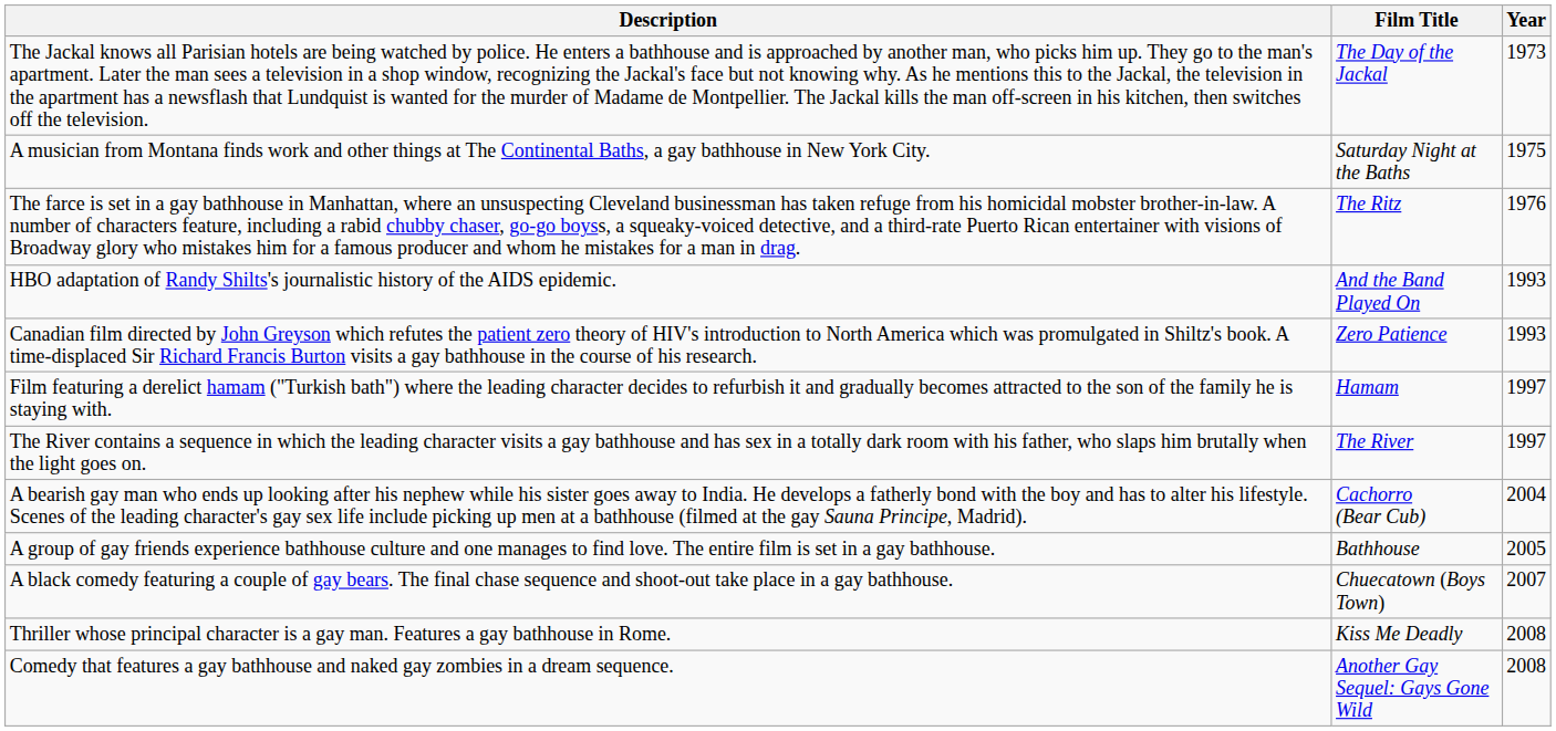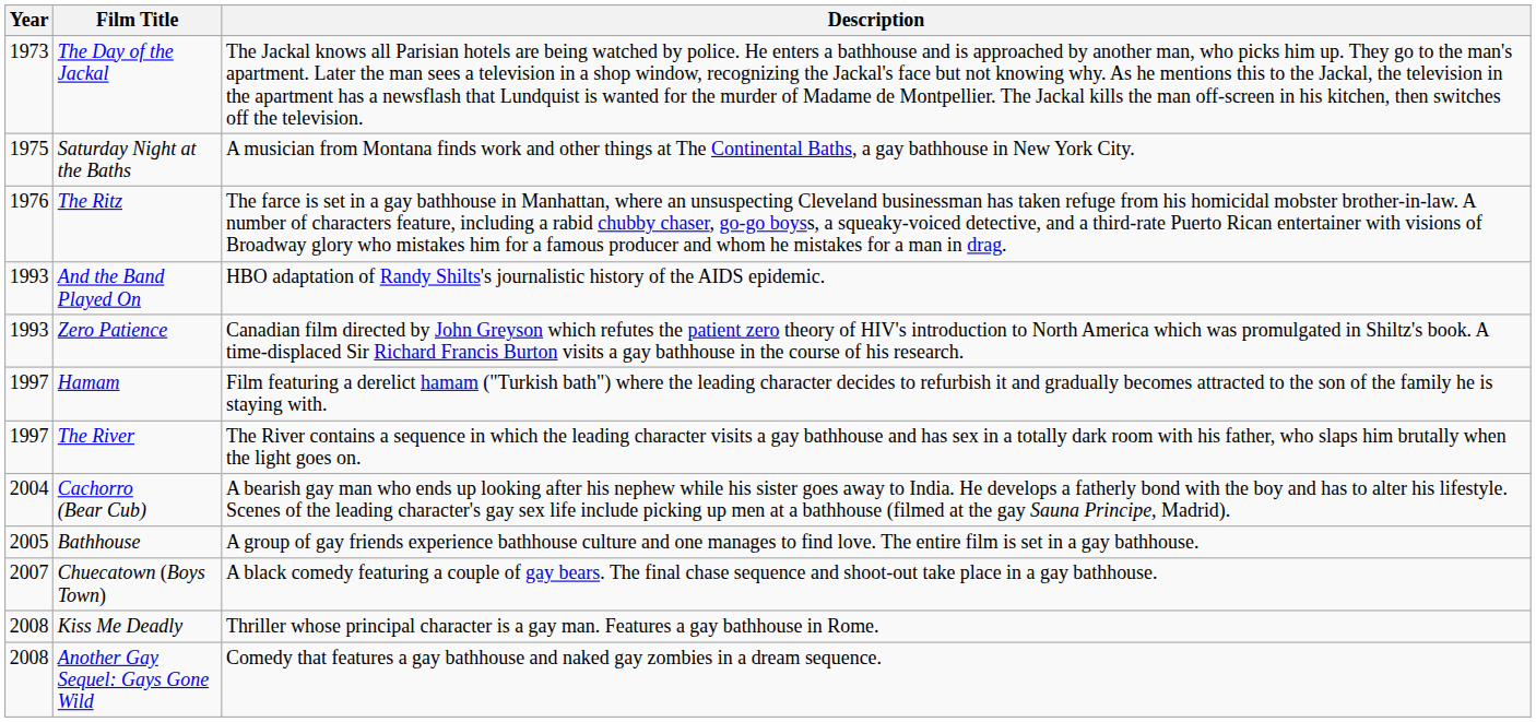 <table class="wikitable" style="vertical-align: text-top;">
 <tr>
+<th>Year</th>
+<th>Film Title</th>
 <th>Description</th>
-<th>Film Title</th>
-<th>Year</th>
 </tr>
 <tr valign="top">
+<td>1973</td>
+<td><em><a href='#'>The Day of the Jackal</a></em></td>
 <td>The Jackal knows all Parisian hotels are being watched by police. He enters a bathhouse and is approached by another man, who picks him up. They go to the man's apartment. Later the man sees a television in a shop window, recognizing the Jackal's face but not knowing why. As he mentions this to the Jackal, the television in the apartment has a newsflash that Lundquist is wanted for the murder of Madame de Montpellier. The Jackal kills the man off-screen in his kitchen, then switches off the television.</td>
-<td><em><a href='#'>The Day of the Jackal</a></em></td>
-<td>1973</td>
 </tr>
 <tr valign="top">
+<td>1975</td>
+<td><em>Saturday Night at the Baths</em></td>
 <td>A musician from Montana finds work and other things at The <a href='#'>Continental Baths</a>, a gay bathhouse in New York City.</td>
-<td><em>Saturday Night at the Baths</em></td>
-<td>1975</td>
 </tr>
 <tr valign="top">
+<td>1976</td>
+<td><em><a href='#'>The Ritz</a></em></td>
 <td>The farce is set in a gay bathhouse in Manhattan, where an unsuspecting Cleveland businessman has taken refuge from his homicidal mobster brother-in-law. A number of characters feature, including a rabid <a href='#'>chubby chaser</a>, <a href='#'>go-go boys</a>s, a squeaky-voiced detective, and a third-rate Puerto Rican entertainer with visions of Broadway glory who mistakes him for a famous producer and whom he mistakes for a man in <a href='#'>drag</a>.</td>
-<td><em><a href='#'>The Ritz</a></em></td>
-<td>1976</td>
 </tr>
 <tr valign="top">
+<td>1993</td>
+<td><em><a href='#'>And the Band Played On</a></em></td>
 <td>HBO adaptation of <a href='#'>Randy Shilts</a>'s journalistic history of the AIDS epidemic.</td>
-<td><em><a href='#'>And the Band Played On</a></em></td>
-<td>1993</td>
 </tr>
 <tr valign="top">
+<td>1993</td>
+<td><em><a href='#'>Zero Patience</a></em></td>
 <td>Canadian film directed by <a href='#'>John Greyson</a> which refutes the <a href='#'>patient zero</a> theory of HIV's introduction to North America which was promulgated in Shiltz's book. A time-displaced Sir <a href='#'>Richard Francis Burton</a> visits a gay bathhouse in the course of his research.</td>
-<td><em><a href='#'>Zero Patience</a></em></td>
-<td>1993</td>
 </tr>
 <tr valign="top">
+<td>1997</td>
+<td><em><a href='#'>Hamam</a></em> </td>
 <td>Film featuring a derelict <a href='#'>hamam</a> ("Turkish bath") where the leading character decides to refurbish it and gradually becomes attracted to the son of the family he is staying with.</td>
-<td><em><a href='#'>Hamam</a></em> </td>
-<td>1997</td>
 </tr>
 <tr valign="top">
+<td>1997</td>
+<td><em><a href='#'>The River</a></em> </td>
 <td>The River contains a sequence in which the leading character visits a gay bathhouse and has sex in a totally dark room with his father, who slaps him brutally when the light goes on.</td>
-<td><em><a href='#'>The River</a></em> </td>
-<td>1997</td>
 </tr>
 <tr valign="top">
+<td>2004</td>
+<td><em><a href='#'>Cachorro</a> (Bear Cub)</em> </td>
 <td>A bearish gay man who ends up looking after his nephew while his sister goes away to India. He develops a fatherly bond with the boy and has to alter his lifestyle. Scenes of the leading character's gay sex life include picking up men at a bathhouse (filmed at the gay <em>Sauna Principe</em>, Madrid).</td>
-<td><em><a href='#'>Cachorro</a> (Bear Cub)</em> </td>
-<td>2004</td>
 </tr>
 <tr valign="top">
+<td>2005</td>
+<td><em>Bathhouse</em></td>
 <td>A group of gay friends experience bathhouse culture and one manages to find love. The entire film is set in a gay bathhouse.</td>
-<td><em>Bathhouse</em></td>
-<td>2005</td>
 </tr>
 <tr valign="top">
+<td>2007</td>
+<td><em>Chuecatown</em> (<em>Boys Town</em>)</td>
 <td>A black comedy featuring a couple of <a href='#'>gay bears</a>. The final chase sequence and shoot-out take place in a gay bathhouse.</td>
-<td><em>Chuecatown</em> (<em>Boys Town</em>)</td>
-<td>2007</td>
 </tr>
 <tr valign="top">
+<td>2008</td>
+<td><em>Kiss Me Deadly</em></td>
 <td>Thriller whose principal character is a gay man. Features a gay bathhouse in Rome.</td>
-<td><em>Kiss Me Deadly</em></td>
-<td>2008</td>
 </tr>
 <tr valign="top">
+<td>2008</td>
+<td><em><a href='#'>Another Gay Sequel: Gays Gone Wild</a></em></td>
 <td>Comedy that features a gay bathhouse and naked gay zombies in a dream sequence.</td>
-<td><em><a href='#'>Another Gay Sequel: Gays Gone Wild</a></em></td>
-<td>2008</td>
 </tr>
 </table>
